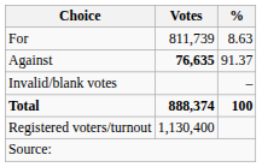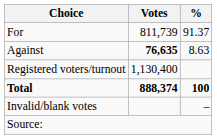 <table class=wikitable style=text-align:right>
 <tr>
 <th>Choice</th>
 <th>Votes</th>
 <th>%</th>
 </tr>
 <tr>
 <td align=left>For</td>
 <td>811,739</td>
-<td>8.63</td>
+<td>91.37</td>
 </tr>
 <tr>
 <td align=left>Against</td>
 <td><strong>76,635</strong></td>
-<td>91.37</td>
+<td>8.63</td>
+</tr>
+<tr>
+<td align=left>Registered voters/turnout</td>
+<td>1,130,400</td>
+<td></td>
+</tr>
+<tr>
+<td align=left><strong>Total</strong></td>
+<td><strong>888,374</strong></td>
+<td><strong>100</strong></td>
 </tr>
 <tr>
 <td align=left>Invalid/blank votes</td>
 <td></td>
 <td>–</td>
 </tr>
 <tr>
-<td align=left><strong>Total</strong></td>
-<td><strong>888,374</strong></td>
-<td><strong>100</strong></td>
-</tr>
-<tr>
-<td align=left>Registered voters/turnout</td>
-<td>1,130,400</td>
-<td></td>
-</tr>
-<tr>
 <td align=left colspan=3>Source: </td>
 </tr>
 </table>
